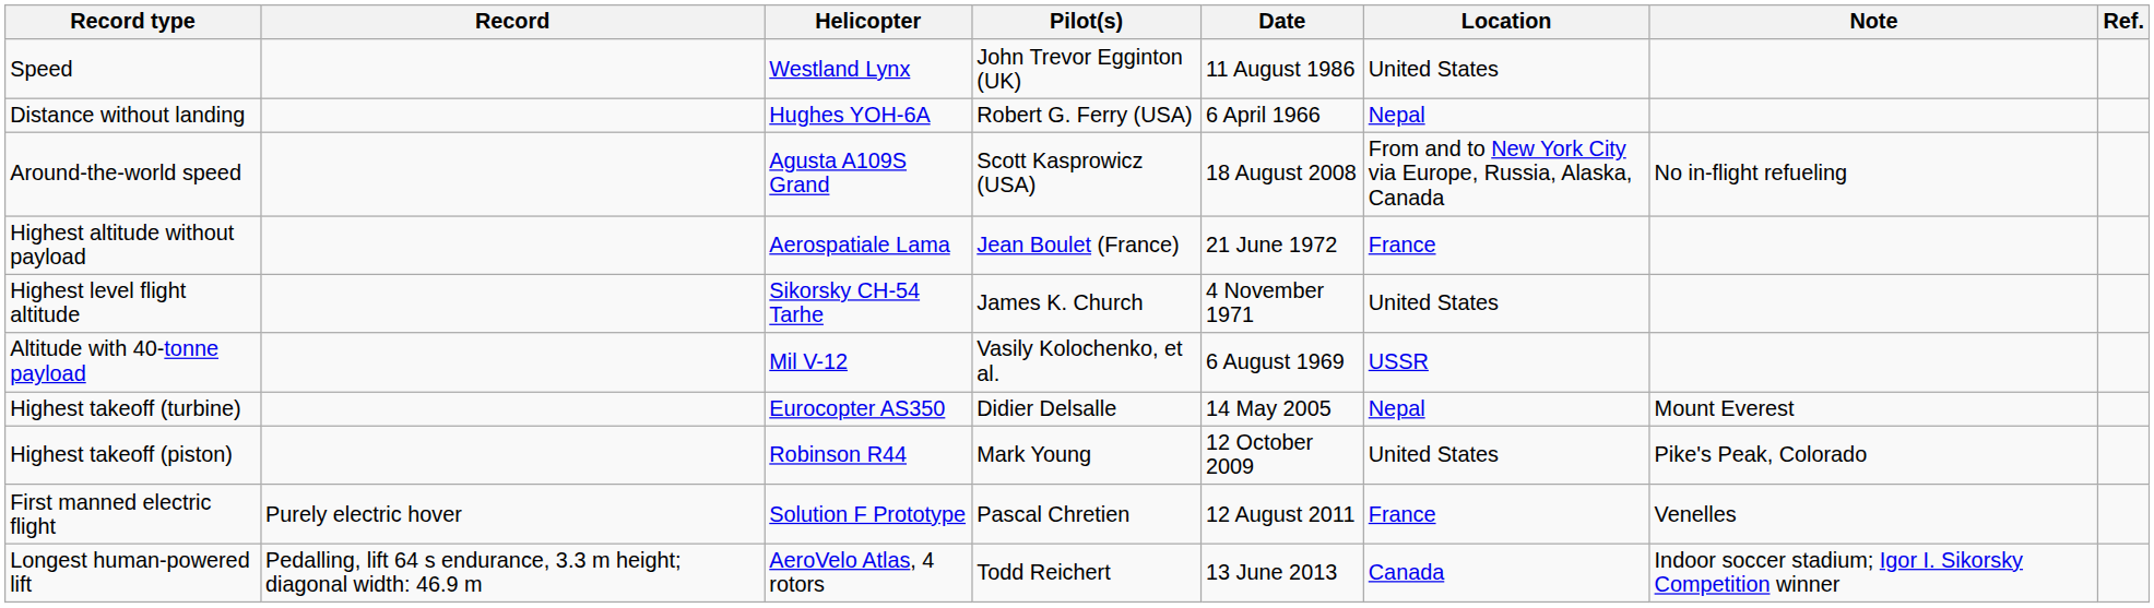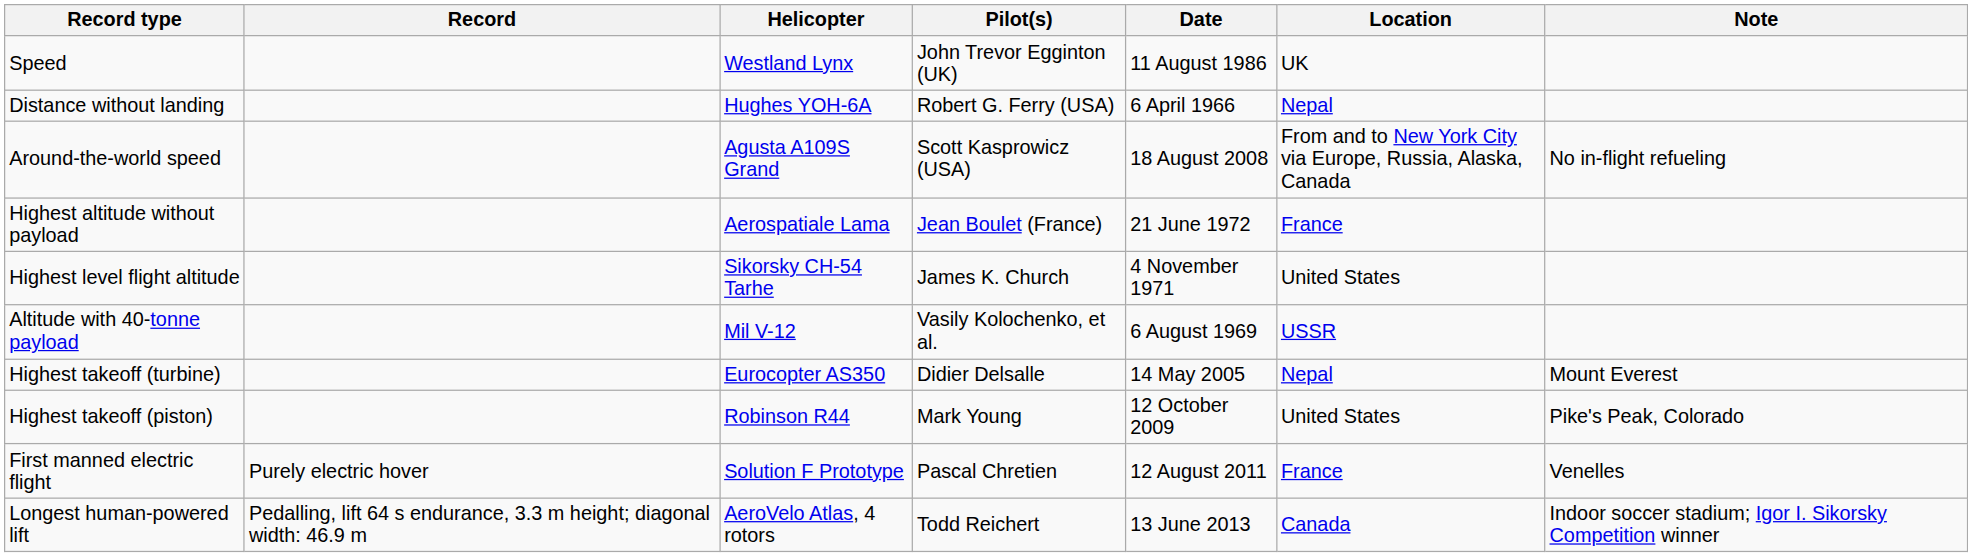 <table class="wikitable sortable" style="margin: 1em auto;">
 <tr>
 <th>Record type</th>
 <th>Record</th>
 <th>Helicopter</th>
 <th>Pilot(s)</th>
 <th>Date</th>
 <th>Location</th>
 <th>Note</th>
-<th>Ref.</th>
 </tr>
 <tr>
 <td>Speed</td>
 <td></td>
 <td><a href='#'>Westland Lynx</a></td>
 <td>John Trevor Egginton (UK)</td>
 <td>11 August 1986</td>
-<td>United States</td>
-<td></td>
+<td>UK</td>
 <td></td>
 </tr>
 <tr>
 <td>Distance without landing</td>
 <td></td>
 <td><a href='#'>Hughes YOH-6A</a></td>
 <td>Robert G. Ferry (USA)</td>
 <td>6 April 1966</td>
 <td><a href='#'>Nepal</a></td>
 <td></td>
-<td></td>
 </tr>
 <tr>
 <td>Around-the-world speed</td>
 <td></td>
 <td><a href='#'>Agusta A109S Grand</a></td>
 <td>Scott Kasprowicz (USA)</td>
 <td>18 August 2008</td>
 <td>From and to <a href='#'>New York City</a> <br>via Europe, Russia, Alaska, Canada</td>
 <td>No in-flight refueling</td>
-<td></td>
 </tr>
 <tr>
 <td>Highest altitude without payload</td>
 <td></td>
 <td><a href='#'>Aerospatiale Lama</a></td>
 <td><a href='#'>Jean Boulet</a> (France)</td>
 <td>21 June 1972</td>
 <td><a href='#'>France</a></td>
-<td></td>
 <td></td>
 </tr>
 <tr>
 <td>Highest level flight altitude</td>
 <td></td>
 <td><a href='#'>Sikorsky CH-54 Tarhe</a></td>
 <td>James K. Church</td>
 <td>4 November 1971</td>
 <td>United States</td>
 <td></td>
-<td></td>
 </tr>
 <tr>
 <td>Altitude with 40-<a href='#'>tonne</a> <a href='#'>payload</a></td>
 <td></td>
 <td><a href='#'>Mil V-12</a></td>
 <td>Vasily Kolochenko, et al.</td>
 <td>6 August 1969</td>
 <td><a href='#'>USSR</a></td>
-<td></td>
 <td></td>
 </tr>
 <tr>
 <td>Highest takeoff (turbine)</td>
 <td></td>
 <td><a href='#'>Eurocopter AS350</a></td>
 <td>Didier Delsalle</td>
 <td>14 May 2005</td>
 <td><a href='#'>Nepal</a></td>
 <td>Mount Everest</td>
-<td></td>
 </tr>
 <tr>
 <td>Highest takeoff (piston)</td>
 <td></td>
 <td><a href='#'>Robinson R44</a></td>
 <td>Mark Young</td>
 <td>12 October 2009</td>
 <td>United States</td>
 <td>Pike's Peak, Colorado</td>
-<td></td>
 </tr>
 <tr>
 <td>First manned electric flight</td>
 <td>Purely electric hover</td>
 <td><a href='#'>Solution F Prototype</a></td>
 <td>Pascal Chretien</td>
 <td>12 August 2011</td>
 <td><a href='#'>France</a></td>
 <td>Venelles</td>
-<td></td>
 </tr>
 <tr>
 <td>Longest human-powered lift</td>
 <td>Pedalling, lift 64 s endurance, 3.3 m height; diagonal width: 46.9 m</td>
 <td><a href='#'>AeroVelo Atlas</a>, 4 rotors</td>
 <td>Todd Reichert</td>
 <td>13 June 2013</td>
 <td><a href='#'>Canada</a></td>
 <td>Indoor soccer stadium; <a href='#'>Igor I. Sikorsky Competition</a> winner</td>
-<td></td>
 </tr>
 </table>
